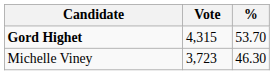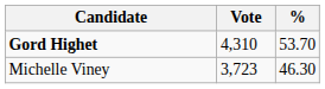 <table class="wikitable">
 <tr>
 <th bgcolor="#DDDDFF" width="200px">Candidate</th>
 <th bgcolor="#DDDDFF" width="50px">Vote</th>
 <th bgcolor="#DDDDFF" width="30px">%</th>
 </tr>
 <tr>
 <td><strong>Gord Highet</strong></td>
-<td>4,315</td>
+<td>4,310</td>
 <td>53.70</td>
 </tr>
 <tr>
 <td>Michelle Viney</td>
 <td>3,723</td>
 <td>46.30</td>
 </tr>
 </table>
